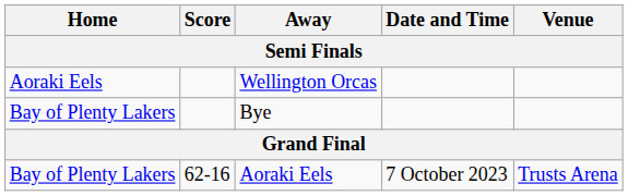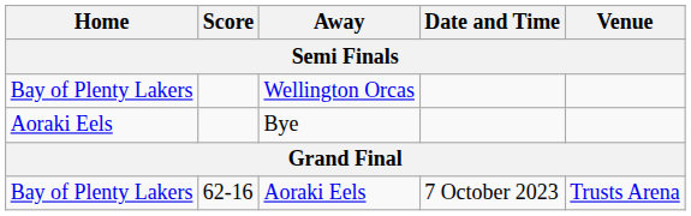 <table class="wikitable">
 <tr>
 <th>Home</th>
 <th>Score</th>
 <th>Away</th>
 <th>Date and Time</th>
 <th>Venue</th>
 </tr>
 <tr>
 <th colspan="5">Semi Finals</th>
 </tr>
 <tr>
-<td> <a href='#'>Aoraki Eels</a></td>
+<td> <a href='#'>Bay of Plenty Lakers</a></td>
 <td></td>
 <td> <a href='#'>Wellington Orcas</a></td>
 <td></td>
 <td></td>
 </tr>
 <tr>
-<td> <a href='#'>Bay of Plenty Lakers</a></td>
+<td> <a href='#'>Aoraki Eels</a></td>
 <td></td>
 <td>Bye</td>
 <td></td>
 <td></td>
 </tr>
 <tr>
 <th colspan="5">Grand Final</th>
 </tr>
 <tr>
 <td> <a href='#'>Bay of Plenty Lakers</a></td>
 <td>62-16</td>
 <td> <a href='#'>Aoraki Eels</a></td>
 <td>7 October 2023</td>
 <td><a href='#'>Trusts Arena</a></td>
 </tr>
 </table>
